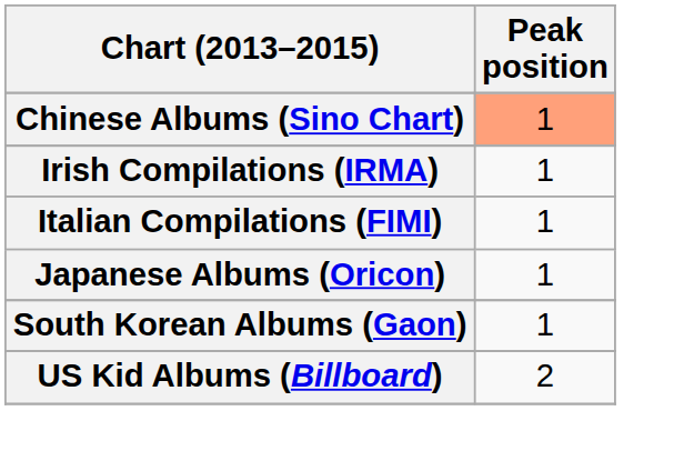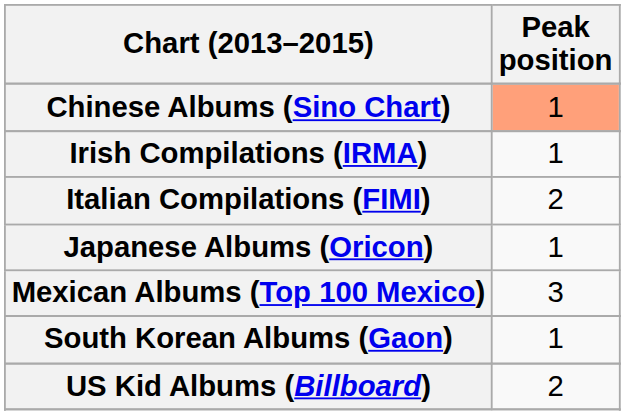 <table class="wikitable sortable plainrowheaders" style="text-align:center">
 <tr>
 <th scope="col">Chart (2013–2015)</th>
 <th scope="col">Peak<br>position</th>
 </tr>
 <tr>
 </tr>
 <tr>
 </tr>
 <tr>
 </tr>
 <tr>
 </tr>
 <tr>
 </tr>
 <tr>
 <th scope="row">Chinese Albums (<a href='#'>Sino Chart</a>)</th>
 <td style="background: lightsalmon;">1</td>
 </tr>
 <tr>
 </tr>
 <tr>
 </tr>
 <tr>
 </tr>
 <tr>
 </tr>
 <tr>
 <th scope="row">Irish Compilations (<a href='#'>IRMA</a>)</th>
 <td>1</td>
 </tr>
 <tr>
 <th scope="row">Italian Compilations (<a href='#'>FIMI</a>)</th>
-<td>1</td>
+<td>2</td>
 </tr>
 <tr>
 <th scope="row">Japanese Albums (<a href='#'>Oricon</a>)</th>
 <td>1</td>
+</tr>
+<tr>
+<th scope="row">Mexican Albums (<a href='#'>Top 100 Mexico</a>)</th>
+<td>3</td>
 </tr>
 <tr>
 </tr>
 <tr>
 </tr>
 <tr>
 </tr>
 <tr>
 </tr>
 <tr>
 <th scope="row">South Korean Albums (<a href='#'>Gaon</a>)</th>
 <td>1</td>
 </tr>
 <tr>
 </tr>
 <tr>
 </tr>
 <tr>
 </tr>
 <tr>
 </tr>
 <tr>
 </tr>
 <tr>
 <th scope="row">US Kid Albums (<em><a href='#'>Billboard</a></em>)</th>
 <td>2</td>
 </tr>
 <tr>
 </tr>
 <tr>
 </tr>
 </table>
